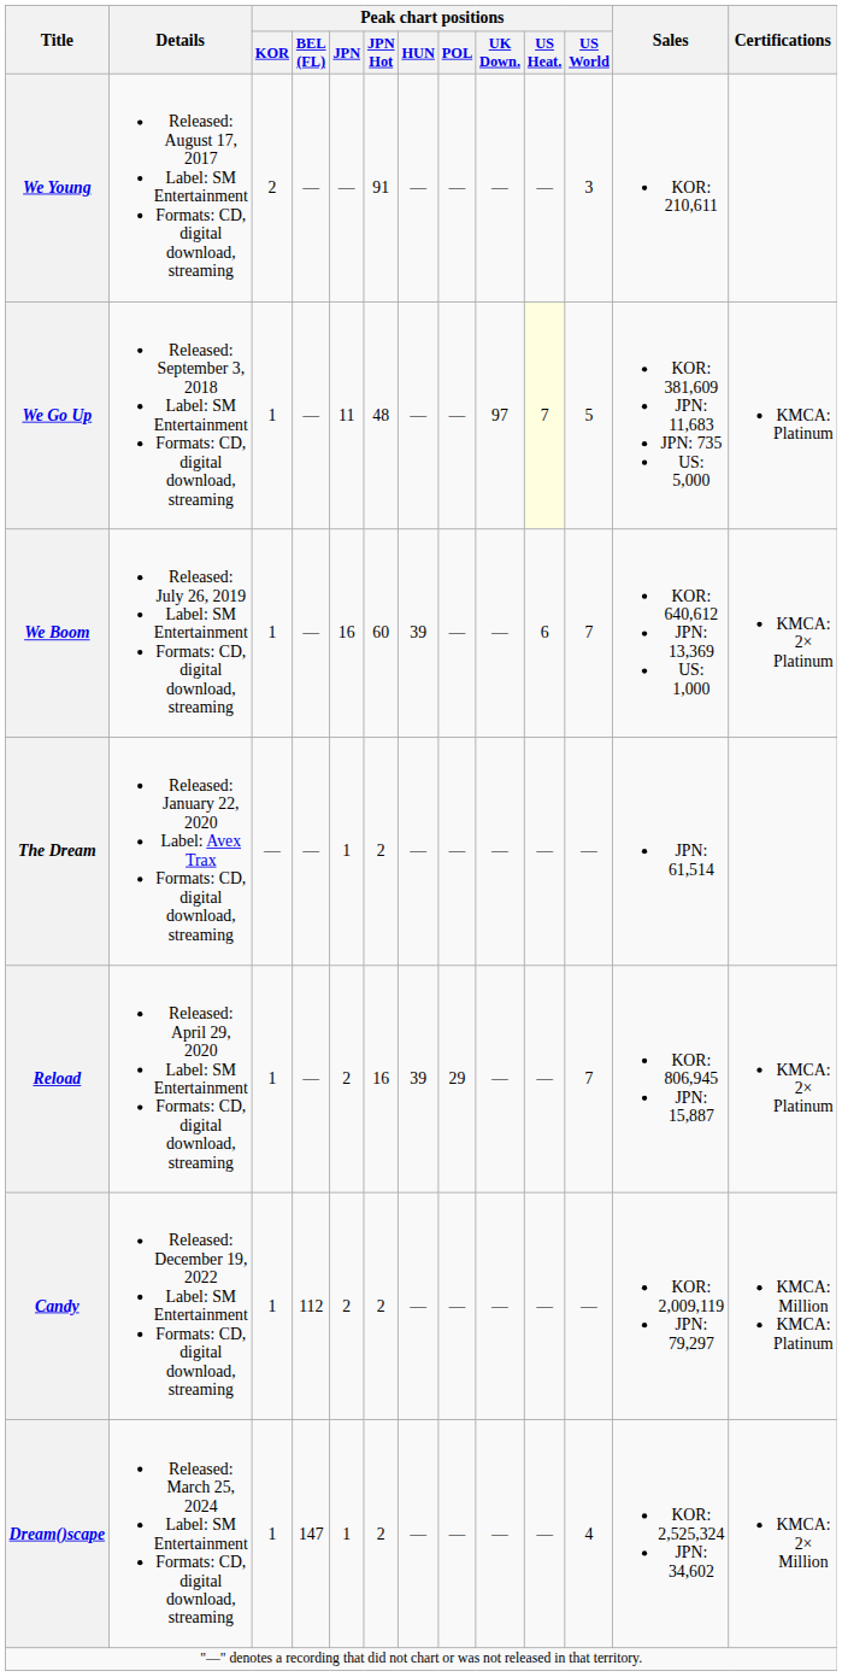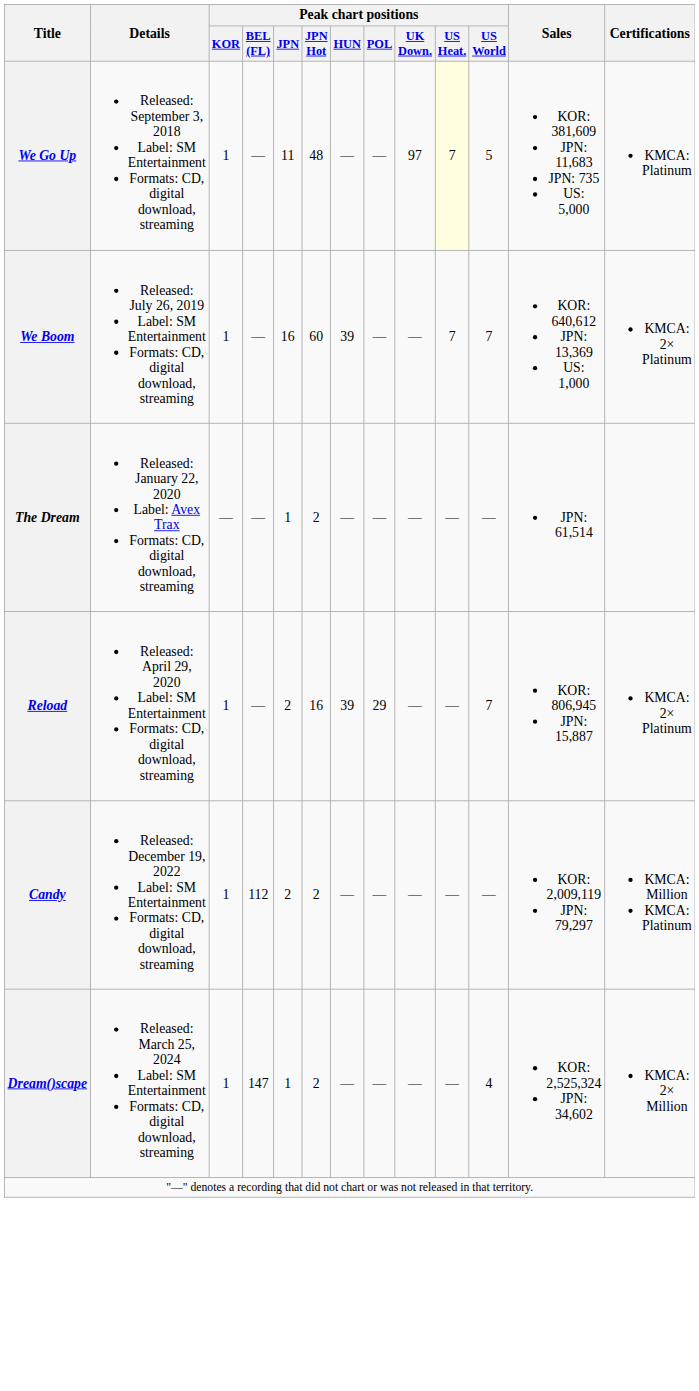 <table class="wikitable plainrowheaders" style="text-align:center">
 <tr>
 <th scope="col" rowspan="2">Title</th>
 <th scope="col" rowspan="2">Details</th>
 <th scope="col" colspan="9">Peak chart positions</th>
 <th scope="col" rowspan="2">Sales</th>
 <th scope="col" rowspan="2">Certifications</th>
 </tr>
 <tr>
 <th scope="col" style="width:3em;font-size:90%"><a href='#'>KOR</a><br></th>
 <th scope="col" style="width:3em;font-size:90%"><a href='#'>BEL<br>(FL)</a><br></th>
 <th scope="col" style="width:3em;font-size:90%"><a href='#'>JPN</a><br></th>
 <th scope="col" style="width:3em;font-size:90%"><a href='#'>JPN Hot</a><br></th>
 <th scope="col" style="width:3em;font-size:90%"><a href='#'>HUN</a><br></th>
 <th scope="col" style="width:3em;font-size:90%"><a href='#'>POL</a><br></th>
 <th scope="col" style="width:3em;font-size:90%"><a href='#'>UK Down.</a> <br></th>
 <th scope="col" style="width:3em;font-size:90%"><a href='#'>US<br>Heat.</a><br></th>
 <th scope="col" style="width:3em;font-size:90%"><a href='#'>US<br>World</a><br></th>
-</tr>
-<tr>
-<th scope="row"><em><a href='#'>We Young</a></em></th>
-<td><br><ul><li>Released: August 17, 2017</li><li>Label: SM Entertainment</li><li>Formats: CD, digital download, streaming</li></ul></td>
-<td>2</td>
-<td>—</td>
-<td>—</td>
-<td>91</td>
-<td>—</td>
-<td>—</td>
-<td>—</td>
-<td>—</td>
-<td>3</td>
-<td><br><ul><li>KOR: 210,611</li></ul></td>
-<td></td>
 </tr>
 <tr>
 <th scope="row"><em><a href='#'>We Go Up</a></em></th>
 <td><br><ul><li>Released: September 3, 2018</li><li>Label: SM Entertainment</li><li>Formats: CD, digital download, streaming</li></ul></td>
 <td>1</td>
 <td>—</td>
 <td>11</td>
 <td>48</td>
 <td>—</td>
 <td>—</td>
 <td>97</td>
 <td style="background: lightyellow;">7</td>
 <td>5</td>
 <td><br><ul><li>KOR: 381,609</li><li>JPN: 11,683 </li><li>JPN: 735 </li><li>US: 5,000</li></ul></td>
 <td><br><ul><li>KMCA: Platinum</li></ul></td>
 </tr>
 <tr>
 <th scope="row"><em><a href='#'>We Boom</a></em></th>
 <td><br><ul><li>Released: July 26, 2019</li><li>Label: SM Entertainment</li><li>Formats: CD, digital download, streaming</li></ul></td>
 <td>1</td>
 <td>—</td>
 <td>16</td>
 <td>60</td>
 <td>39</td>
 <td>—</td>
 <td>—</td>
-<td>6</td>
+<td>7</td>
 <td>7</td>
 <td><br><ul><li>KOR: 640,612</li><li>JPN: 13,369 </li><li>US: 1,000</li></ul></td>
 <td><br><ul><li>KMCA: 2× Platinum</li></ul></td>
 </tr>
 <tr>
 <th scope="row"><em>The Dream</em></th>
 <td><br><ul><li>Released: January 22, 2020 </li><li>Label: <a href='#'>Avex Trax</a></li><li>Formats: CD, digital download, streaming</li></ul></td>
 <td>—</td>
 <td>—</td>
 <td>1</td>
 <td>2</td>
 <td>—</td>
 <td>—</td>
 <td>—</td>
 <td>—</td>
 <td>—</td>
 <td><br><ul><li>JPN: 61,514</li></ul></td>
 <td></td>
 </tr>
 <tr>
 <th scope="row"><em><a href='#'>Reload</a></em></th>
 <td><br><ul><li>Released: April 29, 2020</li><li>Label: SM Entertainment</li><li>Formats: CD, digital download, streaming</li></ul></td>
 <td>1</td>
 <td>—</td>
 <td>2</td>
 <td>16</td>
 <td>39</td>
 <td>29</td>
 <td>—</td>
 <td>—</td>
 <td>7</td>
 <td><br><ul><li>KOR: 806,945</li><li>JPN: 15,887</li></ul></td>
 <td><br><ul><li>KMCA: 2× Platinum</li></ul></td>
 </tr>
 <tr>
 <th scope="row"><em><a href='#'>Candy</a></em></th>
 <td><br><ul><li>Released: December 19, 2022</li><li>Label: SM Entertainment</li><li>Formats: CD, digital download, streaming</li></ul></td>
 <td>1</td>
 <td>112</td>
 <td>2</td>
 <td>2</td>
 <td>—</td>
 <td>—</td>
 <td>—</td>
 <td>—</td>
 <td>—</td>
 <td><br><ul><li>KOR: 2,009,119</li><li>JPN: 79,297</li></ul></td>
 <td><br><ul><li>KMCA: Million</li><li>KMCA: Platinum </li></ul></td>
 </tr>
 <tr>
 <th scope="row"><em><a href='#'>Dream()scape</a></em></th>
 <td><br><ul><li>Released: March 25, 2024</li><li>Label: SM Entertainment</li><li>Formats: CD, digital download, streaming</li></ul></td>
 <td>1</td>
 <td>147</td>
 <td>1</td>
 <td>2</td>
 <td>—</td>
 <td>—</td>
 <td>—</td>
 <td>—</td>
 <td>4</td>
 <td><br><ul><li>KOR: 2,525,324</li><li>JPN: 34,602</li></ul></td>
 <td><br><ul><li>KMCA: 2× Million</li></ul></td>
 </tr>
 <tr>
 <td colspan="13" style="font-size:85%">"—" denotes a recording that did not chart or was not released in that territory.</td>
 </tr>
 </table>
